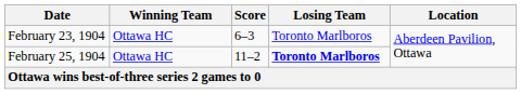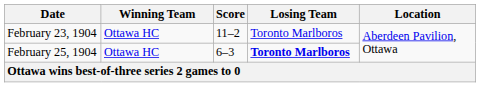 <table class="wikitable">
 <tr>
 <th width="120">Date</th>
 <th width="140">Winning Team</th>
 <th width="5">Score</th>
 <th width="140">Losing Team</th>
 <th width="145">Location</th>
 </tr>
 <tr>
 <td>February 23, 1904</td>
 <td><a href='#'>Ottawa HC</a></td>
-<td>6–3</td>
+<td>11–2</td>
 <td><a href='#'>Toronto Marlboros</a></td>
 <td rowspan="2"><a href='#'>Aberdeen Pavilion</a>, Ottawa</td>
 </tr>
 <tr>
 <td>February 25, 1904</td>
 <td><a href='#'>Ottawa HC</a></td>
-<td>11–2</td>
+<td>6–3</td>
 <td><strong><a href='#'>Toronto Marlboros</a></strong></td>
 </tr>
 <tr>
 <th colspan="5" style="text-align:left;">Ottawa wins best-of-three series 2 games to 0</th>
 </tr>
 </table>
